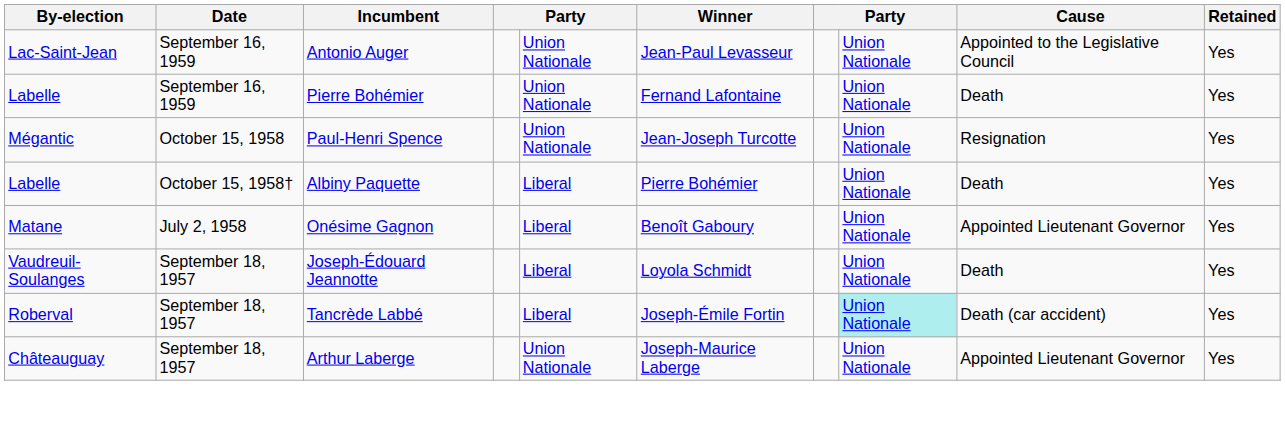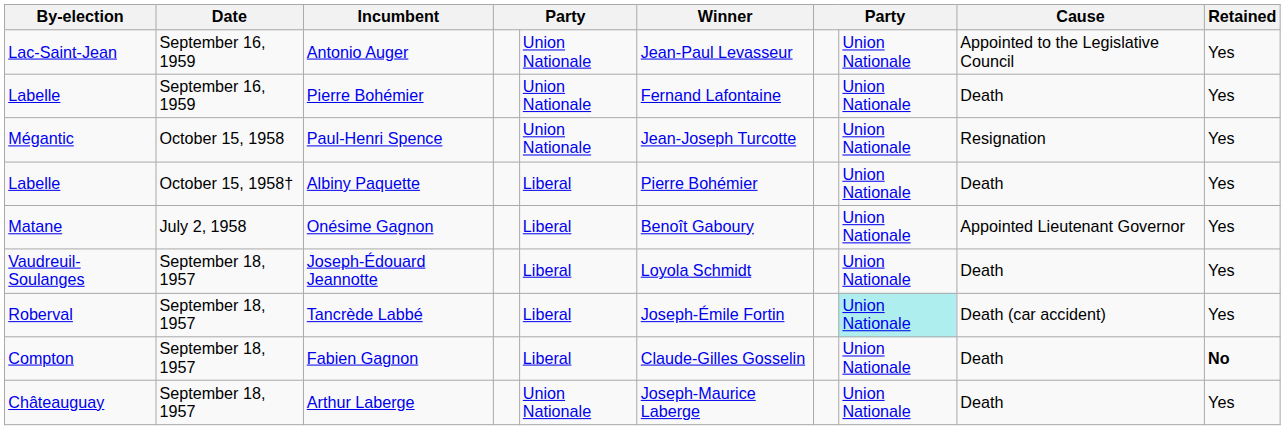 <table class=wikitable style="width:100%">
 <tr>
 <th>By-election</th>
 <th>Date</th>
 <th>Incumbent</th>
 <th colspan=2>Party</th>
 <th>Winner</th>
 <th colspan=2>Party</th>
 <th>Cause</th>
 <th>Retained</th>
 </tr>
 <tr>
 <td><a href='#'>Lac-Saint-Jean</a></td>
 <td>September 16, 1959</td>
 <td><a href='#'>Antonio Auger</a></td>
 <td>    </td>
 <td><a href='#'>Union Nationale</a></td>
 <td><a href='#'>Jean-Paul Levasseur</a></td>
 <td>    </td>
 <td><a href='#'>Union Nationale</a></td>
 <td>Appointed to the Legislative Council</td>
 <td>Yes</td>
 </tr>
 <tr>
 <td><a href='#'>Labelle</a></td>
 <td>September 16, 1959</td>
 <td><a href='#'>Pierre Bohémier</a></td>
 <td>    </td>
 <td><a href='#'>Union Nationale</a></td>
 <td><a href='#'>Fernand Lafontaine</a></td>
 <td>    </td>
 <td><a href='#'>Union Nationale</a></td>
 <td>Death</td>
 <td>Yes</td>
 </tr>
 <tr>
 <td><a href='#'>Mégantic</a></td>
 <td>October 15, 1958</td>
 <td><a href='#'>Paul-Henri Spence</a></td>
 <td>    </td>
 <td><a href='#'>Union Nationale</a></td>
 <td><a href='#'>Jean-Joseph Turcotte</a></td>
 <td>    </td>
 <td><a href='#'>Union Nationale</a></td>
 <td>Resignation</td>
 <td>Yes</td>
 </tr>
 <tr>
 <td><a href='#'>Labelle</a></td>
 <td>October 15, 1958†</td>
 <td><a href='#'>Albiny Paquette</a></td>
 <td>    </td>
 <td><a href='#'>Liberal</a></td>
 <td><a href='#'>Pierre Bohémier</a></td>
 <td>    </td>
 <td><a href='#'>Union Nationale</a></td>
 <td>Death</td>
 <td>Yes</td>
 </tr>
 <tr>
 <td><a href='#'>Matane</a></td>
 <td>July 2, 1958</td>
 <td><a href='#'>Onésime Gagnon</a></td>
 <td>    </td>
 <td><a href='#'>Liberal</a></td>
 <td><a href='#'>Benoît Gaboury</a></td>
 <td>    </td>
 <td><a href='#'>Union Nationale</a></td>
 <td>Appointed Lieutenant Governor</td>
 <td>Yes</td>
 </tr>
 <tr>
 <td><a href='#'>Vaudreuil-Soulanges</a></td>
 <td>September 18, 1957</td>
 <td><a href='#'>Joseph-Édouard Jeannotte</a></td>
 <td>    </td>
 <td><a href='#'>Liberal</a></td>
 <td><a href='#'>Loyola Schmidt</a></td>
 <td>    </td>
 <td><a href='#'>Union Nationale</a></td>
 <td>Death</td>
 <td>Yes</td>
 </tr>
 <tr>
 <td><a href='#'>Roberval</a></td>
 <td>September 18, 1957</td>
 <td><a href='#'>Tancrède Labbé</a></td>
 <td>    </td>
 <td><a href='#'>Liberal</a></td>
 <td><a href='#'>Joseph-Émile Fortin</a></td>
 <td>    </td>
 <td style="background: paleturquoise;"><a href='#'>Union Nationale</a></td>
 <td>Death (car accident)</td>
 <td>Yes</td>
 </tr>
 <tr>
+<td><a href='#'>Compton</a></td>
+<td>September 18, 1957</td>
+<td><a href='#'>Fabien Gagnon</a></td>
+<td>    </td>
+<td><a href='#'>Liberal</a></td>
+<td><a href='#'>Claude-Gilles Gosselin</a></td>
+<td>    </td>
+<td><a href='#'>Union Nationale</a></td>
+<td>Death</td>
+<td><strong>No</strong></td>
+</tr>
+<tr>
 <td><a href='#'>Châteauguay</a></td>
 <td>September 18, 1957</td>
 <td><a href='#'>Arthur Laberge</a></td>
 <td>    </td>
 <td><a href='#'>Union Nationale</a></td>
 <td><a href='#'>Joseph-Maurice Laberge</a></td>
 <td>    </td>
 <td><a href='#'>Union Nationale</a></td>
-<td>Appointed Lieutenant Governor</td>
+<td>Death</td>
 <td>Yes</td>
 </tr>
 </table>
